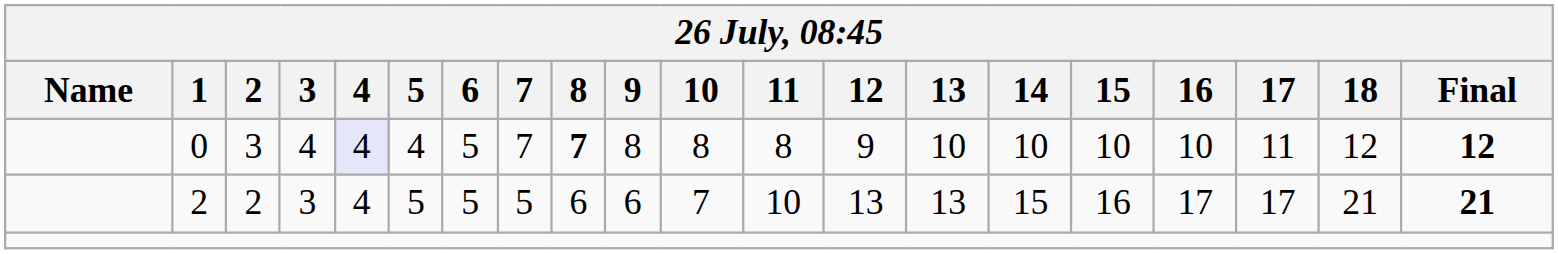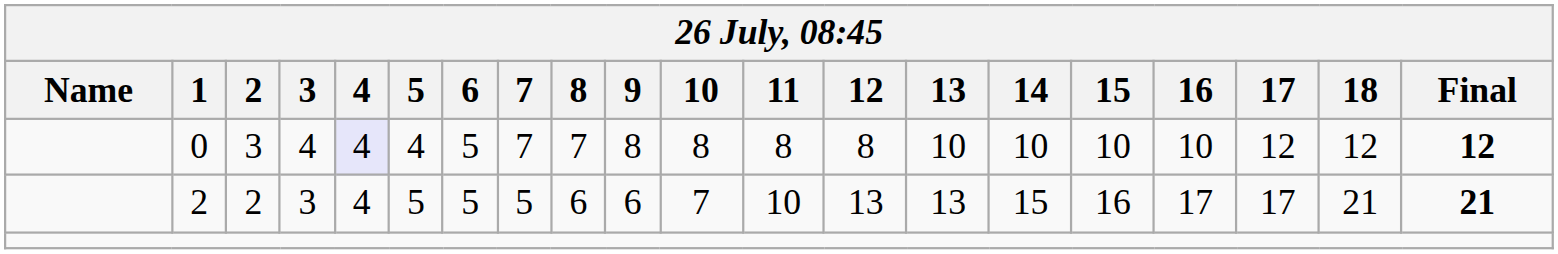 <table class=wikitable style="text-align:center; width: 55%">
 <tr>
 <th colspan=20><em>26 July, 08:45</em></th>
 </tr>
 <tr>
 <th>Name</th>
 <th>1</th>
 <th>2</th>
 <th>3</th>
 <th>4</th>
 <th>5</th>
 <th>6</th>
 <th>7</th>
 <th>8</th>
 <th>9</th>
 <th>10</th>
 <th>11</th>
 <th>12</th>
 <th>13</th>
 <th>14</th>
 <th>15</th>
 <th>16</th>
 <th>17</th>
 <th>18</th>
 <th>Final</th>
 </tr>
 <tr>
 <td align=left></td>
 <td>0</td>
 <td>3</td>
 <td>4</td>
 <td style="background: lavender;">4</td>
 <td>4</td>
 <td>5</td>
 <td>7</td>
-<td><strong>7</strong></td>
+<td>7</td>
 <td>8</td>
 <td>8</td>
 <td>8</td>
-<td>9</td>
+<td>8</td>
 <td>10</td>
 <td>10</td>
 <td>10</td>
 <td>10</td>
-<td>11</td>
+<td>12</td>
 <td>12</td>
 <td><strong>12</strong></td>
 </tr>
 <tr>
 <td align=left><strong></strong></td>
 <td>2</td>
 <td>2</td>
 <td>3</td>
 <td>4</td>
 <td>5</td>
 <td>5</td>
 <td>5</td>
 <td>6</td>
 <td>6</td>
 <td>7</td>
 <td>10</td>
 <td>13</td>
 <td>13</td>
 <td>15</td>
 <td>16</td>
 <td>17</td>
 <td>17</td>
 <td>21</td>
 <td><strong>21</strong></td>
 </tr>
 <tr>
 <td colspan=20></td>
 </tr>
 </table>
